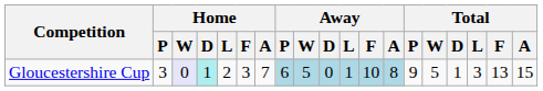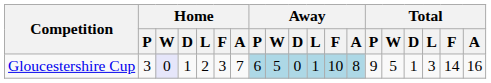 <table class="wikitable" style="text-align:center;">
 <tr>
 <th rowspan="2">Competition</th>
 <th colspan="6">Home</th>
 <th colspan="6">Away</th>
 <th colspan="6">Total</th>
 </tr>
 <tr>
 <th>P</th>
 <th>W</th>
 <th>D</th>
 <th>L</th>
 <th>F</th>
 <th>A</th>
 <th>P</th>
 <th>W</th>
 <th>D</th>
 <th>L</th>
 <th>F</th>
 <th>A</th>
 <th>P</th>
 <th>W</th>
 <th>D</th>
 <th>L</th>
 <th>F</th>
 <th>A</th>
 </tr>
 <tr>
 <td style="text-align:left;"><a href='#'>Gloucestershire Cup</a></td>
 <td>3</td>
 <td style="background: lavender;">0</td>
-<td style="background: paleturquoise;">1</td>
+<td>1</td>
 <td>2</td>
 <td>3</td>
 <td>7</td>
 <td style="background-color:#ADD8E6;">6</td>
 <td style="background-color:#ADD8E6;">5</td>
 <td style="background-color:#ADD8E6;">0</td>
 <td style="background-color:#ADD8E6;">1</td>
 <td style="background-color:#ADD8E6;">10</td>
 <td style="background-color:#ADD8E6;">8</td>
 <td>9</td>
 <td>5</td>
 <td>1</td>
 <td>3</td>
-<td>13</td>
-<td>15</td>
+<td>14</td>
+<td>16</td>
 </tr>
 </table>
